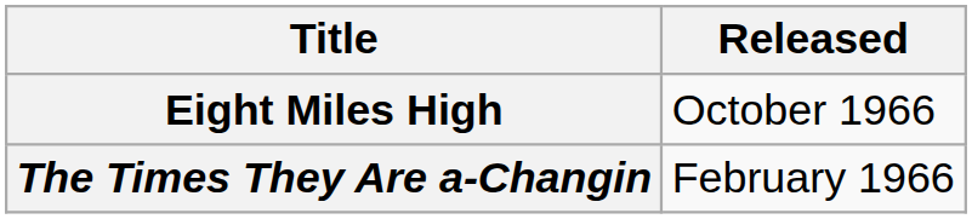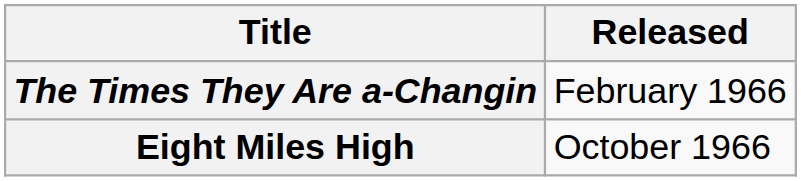 <table class="wikitable">
 <tr>
 <th rowspan="1">Title</th>
 <th rowspan="1">Released</th>
 </tr>
 <tr>
+<th><em>The Times They Are a-Changin<strong></th>
+<td>February 1966</td>
+</tr>
+<tr>
 <th></em>Eight Miles High<em></th>
 <td>October 1966</td>
 </tr>
-<tr>
-<th><em>The Times They Are a-Changin<strong></th>
-<td>February 1966</td>
-</tr>
 </table>
